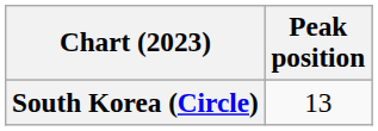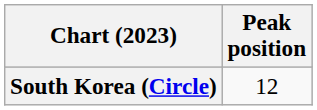 <table class="wikitable plainrowheaders" style="text-align:center">
 <tr>
 <th scope="col">Chart (2023)</th>
 <th scope="col">Peak<br>position</th>
 </tr>
 <tr>
 <th scope="row">South Korea (<a href='#'>Circle</a>)</th>
-<td>13</td>
+<td>12</td>
 </tr>
 </table>
